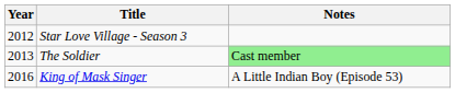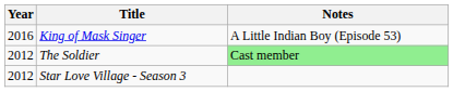 <table class="wikitable" style="width:550px">
 <tr>
 <th width=10>Year</th>
 <th>Title</th>
 <th>Notes</th>
 </tr>
 <tr>
+<td>2016</td>
+<td><em><a href='#'>King of Mask Singer</a></em></td>
+<td>A Little Indian Boy (Episode 53)</td>
+</tr>
+<tr>
+<td>2012</td>
+<td><em>The Soldier</em></td>
+<td style="background: lightgreen;">Cast member</td>
+</tr>
+<tr>
 <td>2012</td>
 <td><em>Star Love Village - Season 3</em></td>
 <td></td>
 </tr>
-<tr>
-<td>2013</td>
-<td><em>The Soldier</em></td>
-<td style="background: lightgreen;">Cast member</td>
-</tr>
-<tr>
-<td>2016</td>
-<td><em><a href='#'>King of Mask Singer</a></em></td>
-<td>A Little Indian Boy (Episode 53)</td>
-</tr>
 </table>
